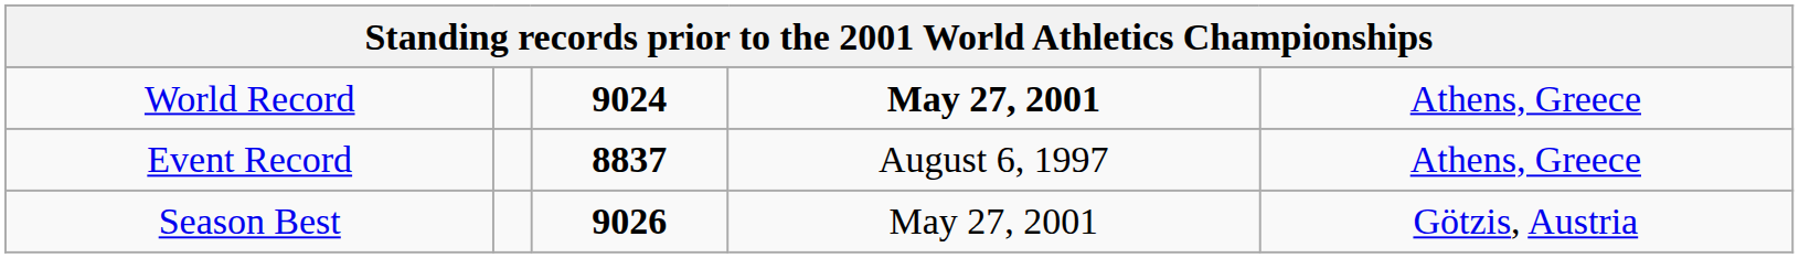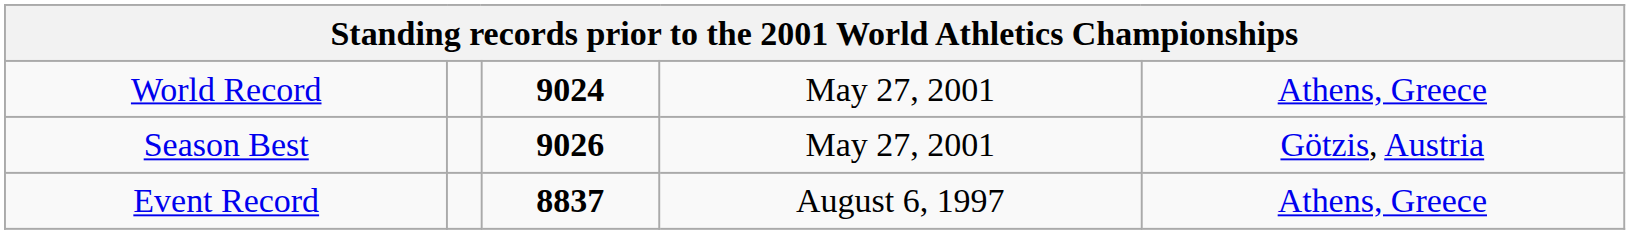 <table class="wikitable" style=" text-align:center; font-size:110%;" width="95%">
 <tr>
 <th colspan="5">Standing records prior to the 2001 World Athletics Championships</th>
 </tr>
 <tr>
 <td><a href='#'>World Record</a></td>
 <td></td>
 <td><strong>9024</strong></td>
-<td><strong>May 27, 2001</strong></td>
-<td> <a href='#'>Athens, Greece</a></td>
-</tr>
-<tr>
-<td><a href='#'>Event Record</a></td>
-<td></td>
-<td><strong>8837</strong></td>
-<td>August 6, 1997</td>
+<td>May 27, 2001</td>
 <td> <a href='#'>Athens, Greece</a></td>
 </tr>
 <tr>
 <td><a href='#'>Season Best</a></td>
 <td></td>
 <td><strong>9026</strong></td>
 <td>May 27, 2001</td>
 <td> <a href='#'>Götzis</a>, <a href='#'>Austria</a></td>
 </tr>
+<tr>
+<td><a href='#'>Event Record</a></td>
+<td></td>
+<td><strong>8837</strong></td>
+<td>August 6, 1997</td>
+<td> <a href='#'>Athens, Greece</a></td>
+</tr>
 </table>
